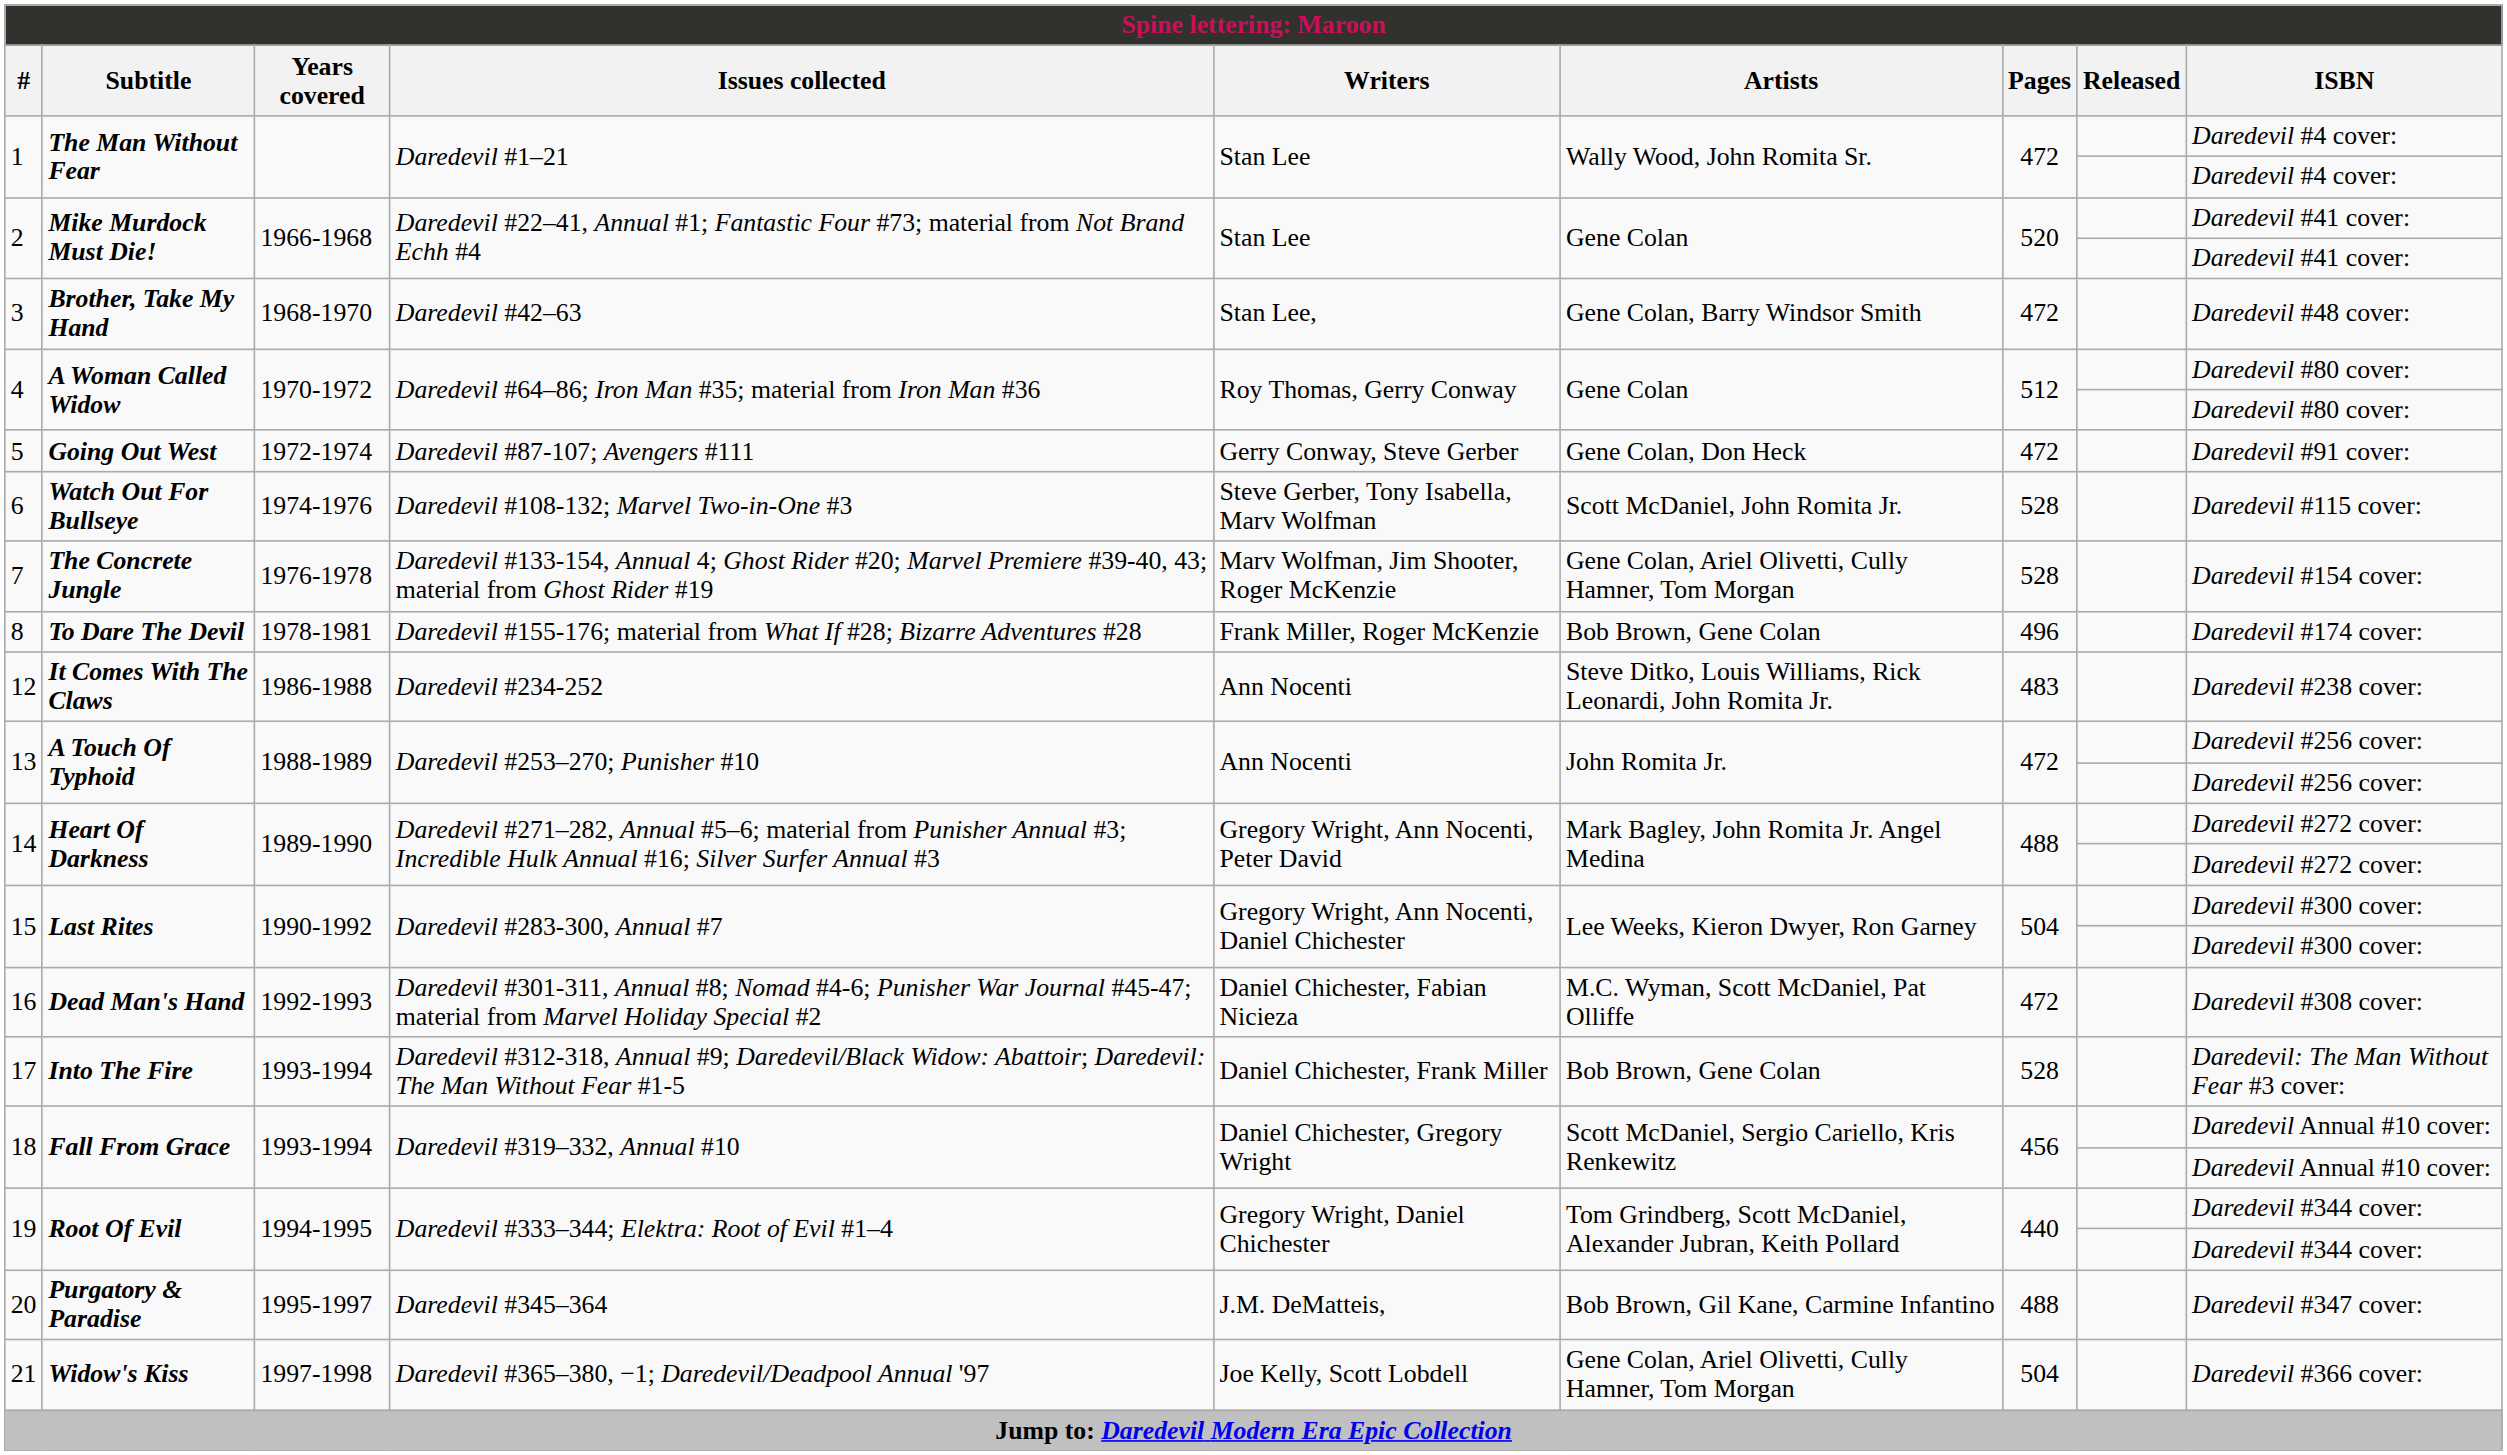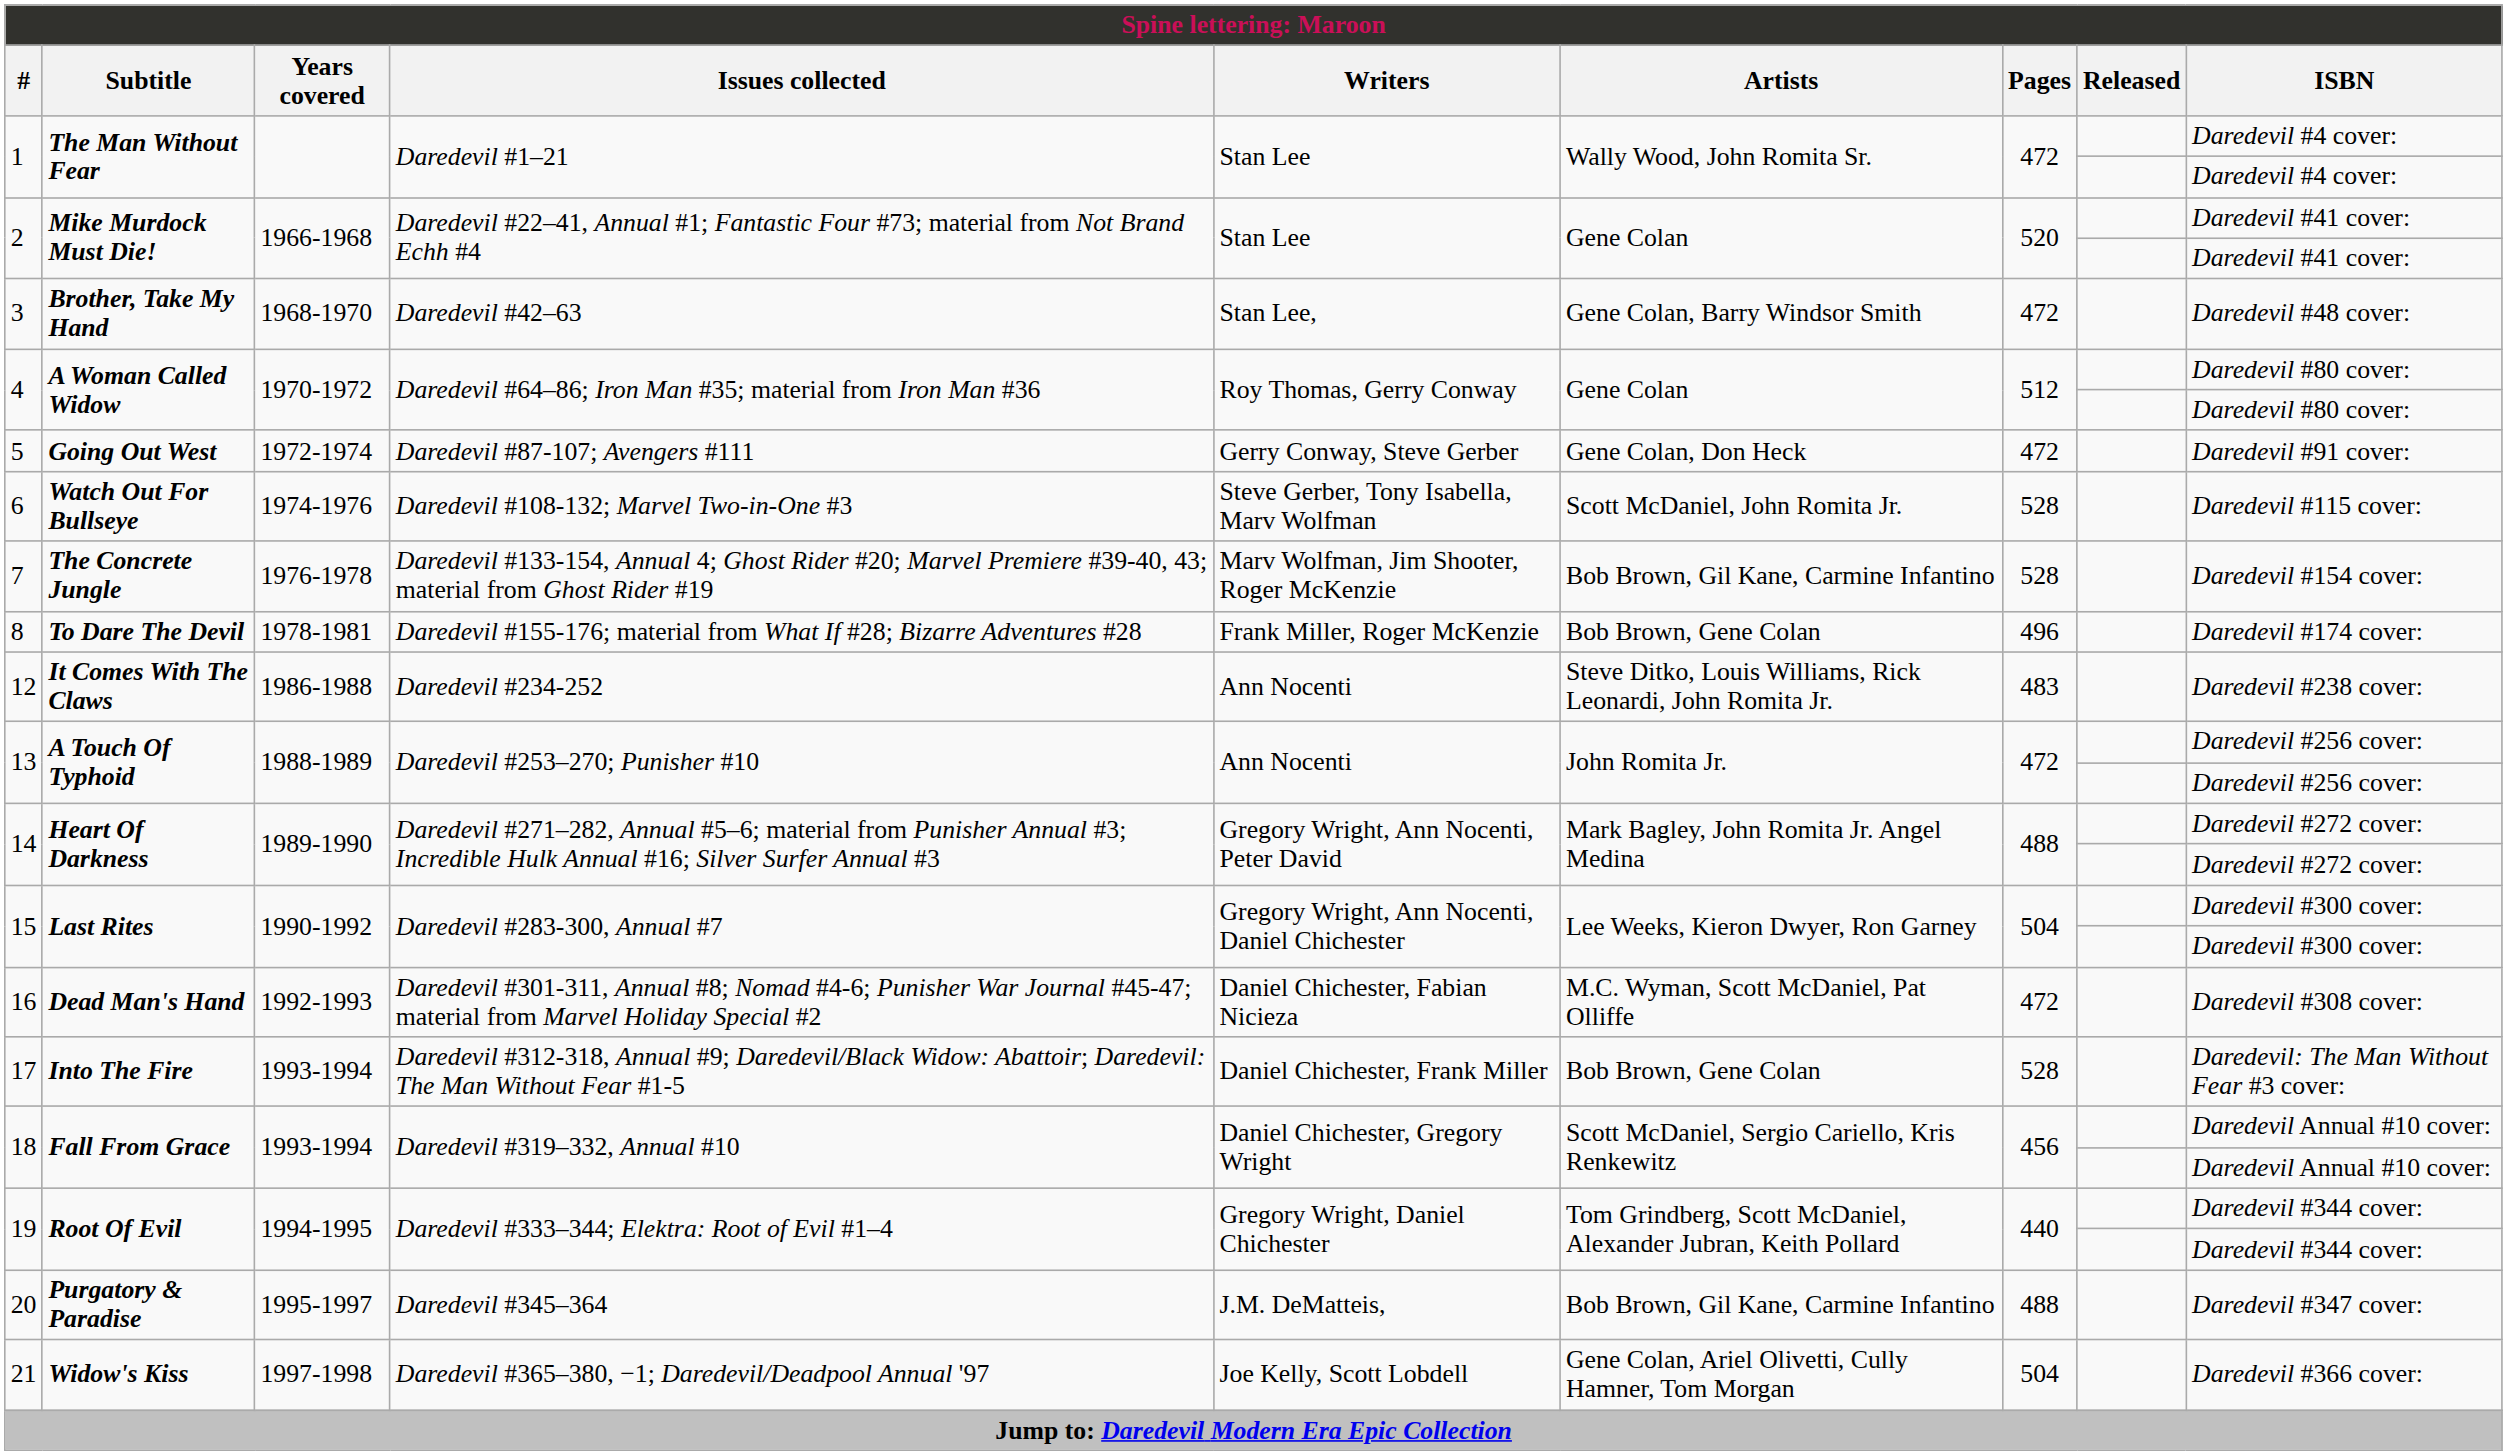 <table class="wikitable sortable" width=98%>
 <tr>
 <th colspan=9 style="background-color: #31312D; color: #CA0F58;">Spine lettering: Maroon</th>
 </tr>
 <tr>
 <th class="unsortable">#</th>
 <th class="unsortable">Subtitle</th>
 <th>Years covered</th>
 <th class="unsortable">Issues collected</th>
 <th class="unsortable">Writers</th>
 <th class="unsortable">Artists</th>
 <th class="unsortable">Pages</th>
 <th>Released</th>
 <th class="unsortable">ISBN</th>
 </tr>
 <tr>
 <td rowspan=2>1</td>
 <td rowspan=2><strong><em>The Man Without Fear</em></strong></td>
 <td rowspan=2></td>
 <td rowspan=2><em>Daredevil</em> #1–21</td>
 <td rowspan=2>Stan Lee</td>
 <td rowspan=2>Wally Wood, John Romita Sr.</td>
 <td style="text-align: center;" rowspan=2>472</td>
 <td></td>
 <td><em>Daredevil</em> #4 cover: </td>
 </tr>
 <tr>
 <td></td>
 <td><em>Daredevil</em> #4 cover: </td>
 </tr>
 <tr>
 <td rowspan=2>2</td>
 <td rowspan=2><strong><em>Mike Murdock Must Die!</em></strong></td>
 <td rowspan=2>1966-1968</td>
 <td rowspan=2><em>Daredevil</em> #22–41, <em>Annual</em> #1; <em>Fantastic Four</em> #73; material from <em>Not Brand Echh</em> #4</td>
 <td rowspan=2>Stan Lee</td>
 <td rowspan=2>Gene Colan</td>
 <td style="text-align: center;" rowspan=2>520</td>
 <td></td>
 <td><em>Daredevil</em> #41 cover: </td>
 </tr>
 <tr>
 <td></td>
 <td><em>Daredevil</em> #41 cover: </td>
 </tr>
 <tr>
 <td>3</td>
 <td><strong><em>Brother, Take My Hand</em></strong></td>
 <td>1968-1970</td>
 <td><em>Daredevil</em> #42–63</td>
 <td>Stan Lee, </td>
 <td>Gene Colan, Barry Windsor Smith</td>
 <td style="text-align: center;">472</td>
 <td></td>
 <td><em>Daredevil</em> #48 cover: </td>
 </tr>
 <tr>
 <td rowspan=2>4</td>
 <td rowspan=2><strong><em>A Woman Called Widow</em></strong></td>
 <td rowspan=2>1970-1972</td>
 <td rowspan=2><em>Daredevil</em> #64–86; <em>Iron Man</em> #35; material from <em>Iron Man</em> #36</td>
 <td rowspan=2>Roy Thomas, Gerry Conway</td>
 <td rowspan=2>Gene Colan</td>
 <td style="text-align: center;" rowspan=2>512</td>
 <td></td>
 <td><em>Daredevil</em> #80 cover: </td>
 </tr>
 <tr>
 <td></td>
 <td><em>Daredevil</em> #80 cover: </td>
 </tr>
 <tr>
 <td>5</td>
 <td><strong><em>Going Out West</em></strong></td>
 <td>1972-1974</td>
 <td><em>Daredevil</em> #87-107; <em>Avengers</em> #111</td>
 <td>Gerry Conway, Steve Gerber</td>
 <td>Gene Colan, Don Heck</td>
 <td style="text-align: center;">472</td>
 <td></td>
 <td><em>Daredevil</em> #91 cover: </td>
 </tr>
 <tr>
 <td>6</td>
 <td><strong><em>Watch Out For Bullseye</em></strong></td>
 <td>1974-1976</td>
 <td><em>Daredevil</em> #108-132; <em>Marvel Two-in-One</em> #3</td>
 <td>Steve Gerber, Tony Isabella, Marv Wolfman</td>
 <td>Scott McDaniel, John Romita Jr.</td>
 <td style="text-align: center;">528</td>
 <td></td>
 <td><em>Daredevil</em> #115 cover: </td>
 </tr>
 <tr>
 <td>7</td>
 <td><strong><em>The Concrete Jungle</em></strong></td>
 <td>1976-1978</td>
 <td><em>Daredevil</em> #133-154, <em>Annual</em> 4; <em>Ghost Rider</em> #20; <em>Marvel Premiere</em> #39-40, 43; material from <em>Ghost Rider</em> #19</td>
 <td>Marv Wolfman, Jim Shooter, Roger McKenzie</td>
-<td>Gene Colan, Ariel Olivetti, Cully Hamner, Tom Morgan</td>
+<td>Bob Brown, Gil Kane, Carmine Infantino</td>
 <td style="text-align: center;">528</td>
 <td></td>
 <td><em>Daredevil</em> #154 cover: </td>
 </tr>
 <tr>
 <td>8</td>
 <td><strong><em>To Dare The Devil</em></strong></td>
 <td>1978-1981</td>
 <td><em>Daredevil</em> #155-176; material from <em>What If</em> #28; <em>Bizarre Adventures</em> #28</td>
 <td>Frank Miller, Roger McKenzie</td>
 <td>Bob Brown, Gene Colan</td>
 <td style="text-align: center;">496</td>
 <td></td>
 <td><em>Daredevil</em> #174 cover: </td>
 </tr>
 <tr>
 <td>12</td>
 <td><strong><em>It Comes With The Claws</em></strong></td>
 <td>1986-1988</td>
 <td><em>Daredevil</em> #234-252</td>
 <td>Ann Nocenti</td>
 <td>Steve Ditko, Louis Williams, Rick Leonardi, John Romita Jr.</td>
 <td style="text-align: center;">483</td>
 <td></td>
 <td><em>Daredevil</em> #238 cover: </td>
 </tr>
 <tr>
 <td rowspan=2>13</td>
 <td rowspan=2><strong><em>A Touch Of Typhoid</em></strong></td>
 <td rowspan=2>1988-1989</td>
 <td rowspan=2><em>Daredevil</em> #253–270; <em>Punisher</em> #10</td>
 <td rowspan=2>Ann Nocenti</td>
 <td rowspan=2>John Romita Jr.</td>
 <td style="text-align: center;" rowspan=2>472</td>
 <td></td>
 <td><em>Daredevil</em> #256 cover: </td>
 </tr>
 <tr>
 <td></td>
 <td><em>Daredevil</em> #256 cover: </td>
 </tr>
 <tr>
 <td rowspan=2>14</td>
 <td rowspan=2><strong><em>Heart Of Darkness</em></strong></td>
 <td rowspan=2>1989-1990</td>
 <td rowspan=2><em>Daredevil</em> #271–282, <em>Annual</em> #5–6; material from <em>Punisher Annual</em> #3; <em>Incredible Hulk Annual</em> #16; <em>Silver Surfer Annual</em> #3</td>
 <td rowspan=2>Gregory Wright, Ann Nocenti, Peter David</td>
 <td rowspan=2>Mark Bagley, John Romita Jr. Angel Medina</td>
 <td style="text-align: center;" rowspan=2>488</td>
 <td></td>
 <td><em>Daredevil</em> #272 cover: </td>
 </tr>
 <tr>
 <td></td>
 <td><em>Daredevil</em> #272 cover: </td>
 </tr>
 <tr>
 <td rowspan=2>15</td>
 <td rowspan=2><strong><em>Last Rites</em></strong></td>
 <td rowspan=2>1990-1992</td>
 <td rowspan=2><em>Daredevil</em> #283-300, <em>Annual</em> #7</td>
 <td rowspan=2>Gregory Wright, Ann Nocenti, Daniel Chichester</td>
 <td rowspan=2>Lee Weeks, Kieron Dwyer, Ron Garney</td>
 <td style="text-align: center;" rowspan=2>504</td>
 <td></td>
 <td><em>Daredevil</em> #300 cover: </td>
 </tr>
 <tr>
 <td></td>
 <td><em>Daredevil</em> #300 cover: </td>
 </tr>
 <tr>
 <td>16</td>
 <td><strong><em>Dead Man's Hand</em></strong></td>
 <td>1992-1993</td>
 <td><em>Daredevil</em> #301-311, <em>Annual</em> #8; <em>Nomad</em> #4-6; <em>Punisher War Journal</em> #45-47; material from <em>Marvel Holiday Special</em> #2</td>
 <td>Daniel Chichester, Fabian Nicieza</td>
 <td>M.C. Wyman, Scott McDaniel, Pat Olliffe</td>
 <td style="text-align: center;">472</td>
 <td></td>
 <td><em>Daredevil</em> #308 cover: </td>
 </tr>
 <tr>
 <td>17</td>
 <td><strong><em>Into The Fire</em></strong></td>
 <td>1993-1994</td>
 <td><em>Daredevil</em> #312-318, <em>Annual</em> #9; <em>Daredevil/Black Widow: Abattoir</em>; <em>Daredevil: The Man Without Fear</em> #1-5</td>
 <td>Daniel Chichester, Frank Miller</td>
 <td>Bob Brown, Gene Colan</td>
 <td style="text-align: center;">528</td>
 <td></td>
 <td><em>Daredevil: The Man Without Fear</em> #3 cover: </td>
 </tr>
 <tr>
 <td rowspan=2>18</td>
 <td rowspan=2><strong><em>Fall From Grace</em></strong></td>
 <td rowspan=2>1993-1994</td>
 <td rowspan=2><em>Daredevil</em> #319–332, <em>Annual</em> #10</td>
 <td rowspan=2>Daniel Chichester, Gregory Wright</td>
 <td rowspan=2>Scott McDaniel, Sergio Cariello, Kris Renkewitz</td>
 <td style="text-align: center;" rowspan=2>456</td>
 <td></td>
 <td><em>Daredevil</em> Annual #10 cover: </td>
 </tr>
 <tr>
 <td></td>
 <td><em>Daredevil</em> Annual #10 cover: </td>
 </tr>
 <tr>
 <td rowspan=2>19</td>
 <td rowspan=2><strong><em>Root Of Evil</em></strong></td>
 <td rowspan=2>1994-1995</td>
 <td rowspan=2><em>Daredevil</em> #333–344; <em>Elektra: Root of Evil</em> #1–4</td>
 <td rowspan=2>Gregory Wright, Daniel Chichester</td>
 <td rowspan=2>Tom Grindberg, Scott McDaniel, Alexander Jubran, Keith Pollard</td>
 <td style="text-align: center;" rowspan=2>440</td>
 <td></td>
 <td><em>Daredevil</em> #344 cover: </td>
 </tr>
 <tr>
 <td></td>
 <td><em>Daredevil</em> #344 cover: </td>
 </tr>
 <tr>
 <td>20</td>
 <td><strong><em>Purgatory & Paradise</em></strong></td>
 <td>1995-1997</td>
 <td><em>Daredevil</em> #345–364</td>
 <td>J.M. DeMatteis, </td>
 <td>Bob Brown, Gil Kane, Carmine Infantino</td>
 <td style="text-align: center;">488</td>
 <td></td>
 <td><em>Daredevil</em> #347 cover: </td>
 </tr>
 <tr>
 <td>21</td>
 <td><strong><em>Widow's Kiss</em></strong></td>
 <td>1997-1998</td>
 <td><em>Daredevil</em> #365–380, −1; <em>Daredevil/Deadpool Annual</em> '97</td>
 <td>Joe Kelly, Scott Lobdell</td>
 <td>Gene Colan, Ariel Olivetti, Cully Hamner, Tom Morgan</td>
 <td style="text-align: center;">504</td>
 <td></td>
 <td><em>Daredevil</em> #366 cover: </td>
 </tr>
 <tr>
 <th colspan=9 style="background-color: silver;">Jump to: <a href='#'><em>Daredevil</em> <em>Modern Era Epic Collection</em></a></th>
 </tr>
 </table>
